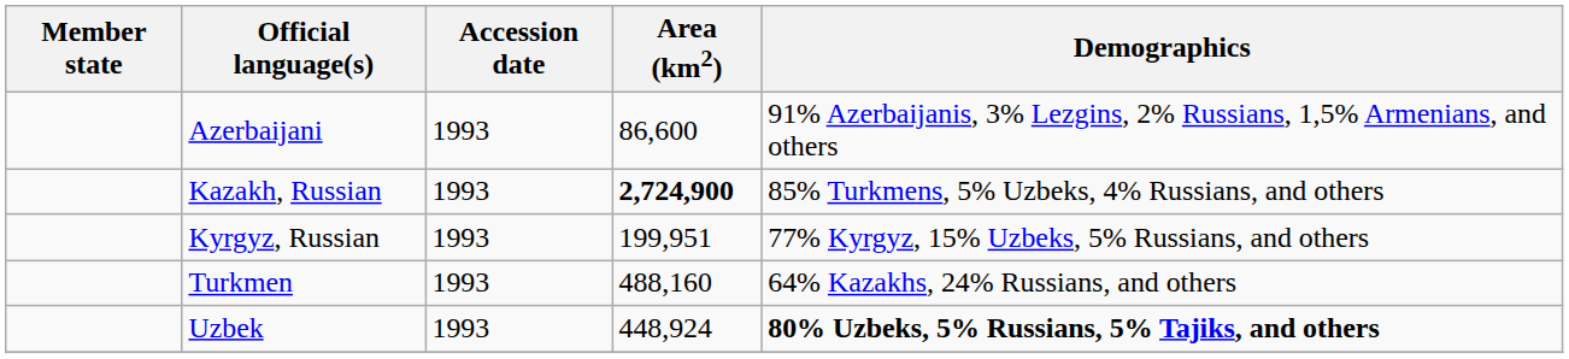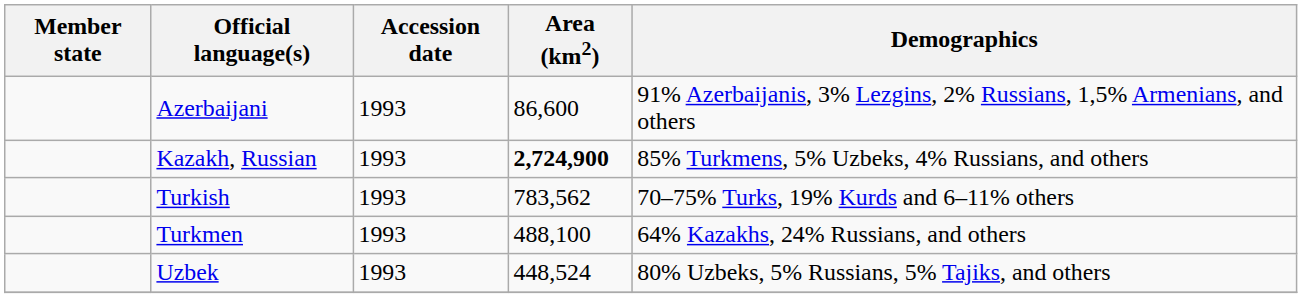 <table class="wikitable">
 <tr>
 <th>Member state</th>
 <th>Official language(s)</th>
 <th>Accession date</th>
 <th>Area (km<sup>2</sup>)</th>
 <th>Demographics</th>
 </tr>
 <tr>
 <td></td>
 <td><a href='#'>Azerbaijani</a></td>
 <td>1993</td>
 <td>86,600</td>
 <td>91% <a href='#'>Azerbaijanis</a>, 3% <a href='#'>Lezgins</a>, 2% <a href='#'>Russians</a>, 1,5% <a href='#'>Armenians</a>, and others</td>
 </tr>
 <tr>
 <td></td>
 <td><a href='#'>Kazakh</a>, <a href='#'>Russian</a></td>
 <td>1993</td>
 <td><strong>2,724,900</strong></td>
 <td>85% <a href='#'>Turkmens</a>, 5% Uzbeks, 4% Russians, and others</td>
 </tr>
 <tr>
 <td></td>
-<td><a href='#'>Kyrgyz</a>, Russian</td>
+<td><a href='#'>Turkish</a></td>
 <td>1993</td>
-<td>199,951</td>
-<td>77% <a href='#'>Kyrgyz</a>, 15% <a href='#'>Uzbeks</a>, 5% Russians, and others</td>
+<td>783,562</td>
+<td>70–75% <a href='#'>Turks</a>, 19% <a href='#'>Kurds</a> and 6–11% others</td>
 </tr>
 <tr>
 <td></td>
 <td><a href='#'>Turkmen</a></td>
 <td>1993</td>
-<td>488,160</td>
+<td>488,100</td>
 <td>64% <a href='#'>Kazakhs</a>, 24% Russians, and others</td>
 </tr>
 <tr>
 <td></td>
 <td><a href='#'>Uzbek</a></td>
 <td>1993</td>
-<td>448,924</td>
-<td><strong>80% Uzbeks, 5% Russians, 5% <a href='#'>Tajiks</a>, and others</strong></td>
+<td>448,524</td>
+<td>80% Uzbeks, 5% Russians, 5% <a href='#'>Tajiks</a>, and others</td>
 </tr>
 <tr>
 </tr>
 </table>
